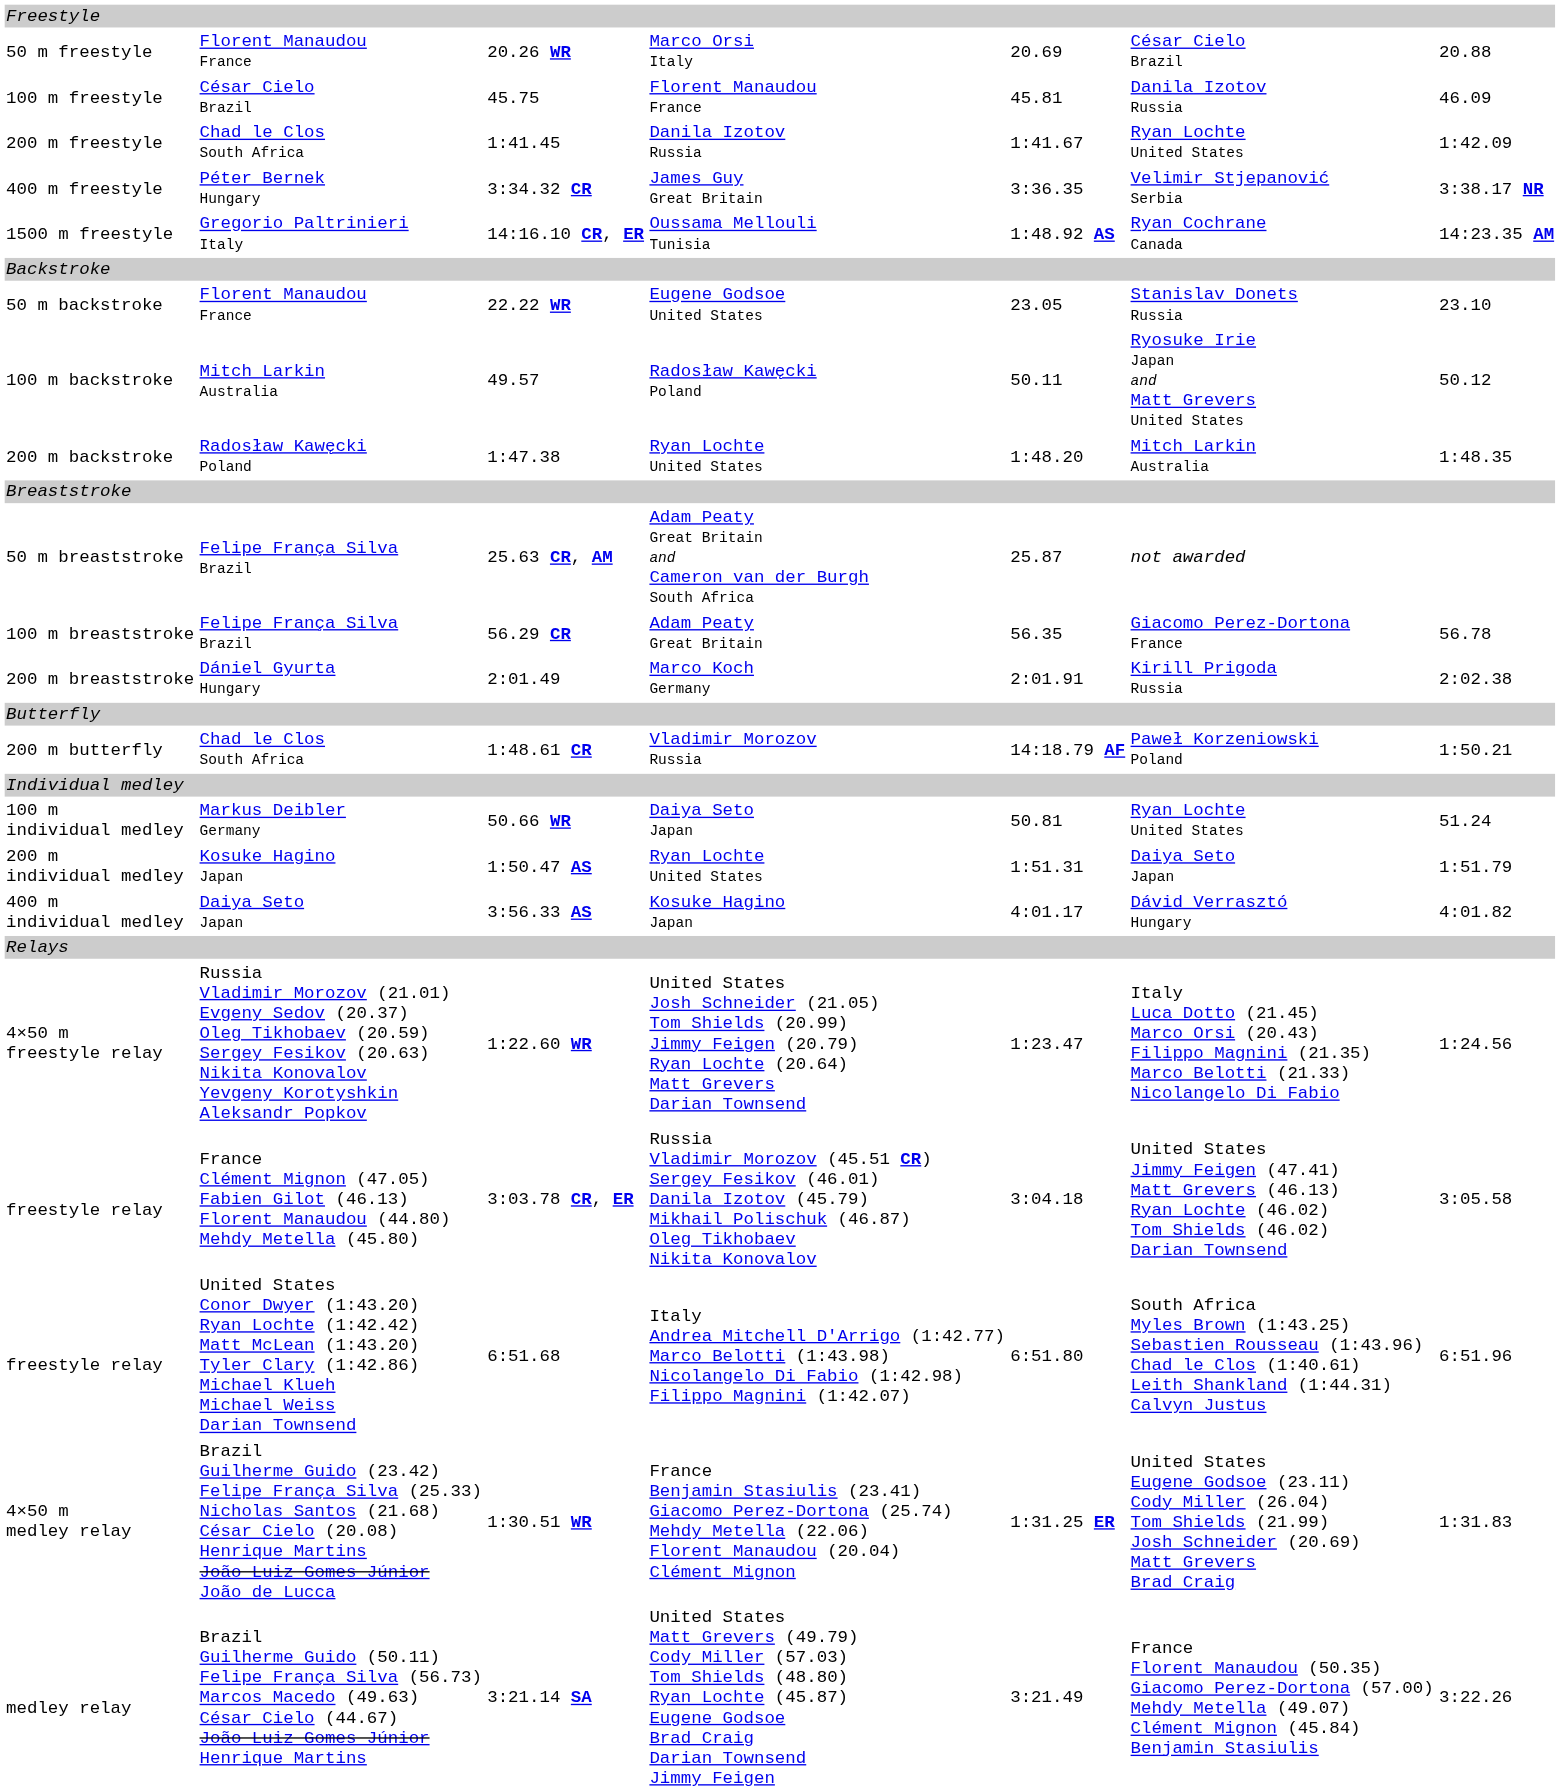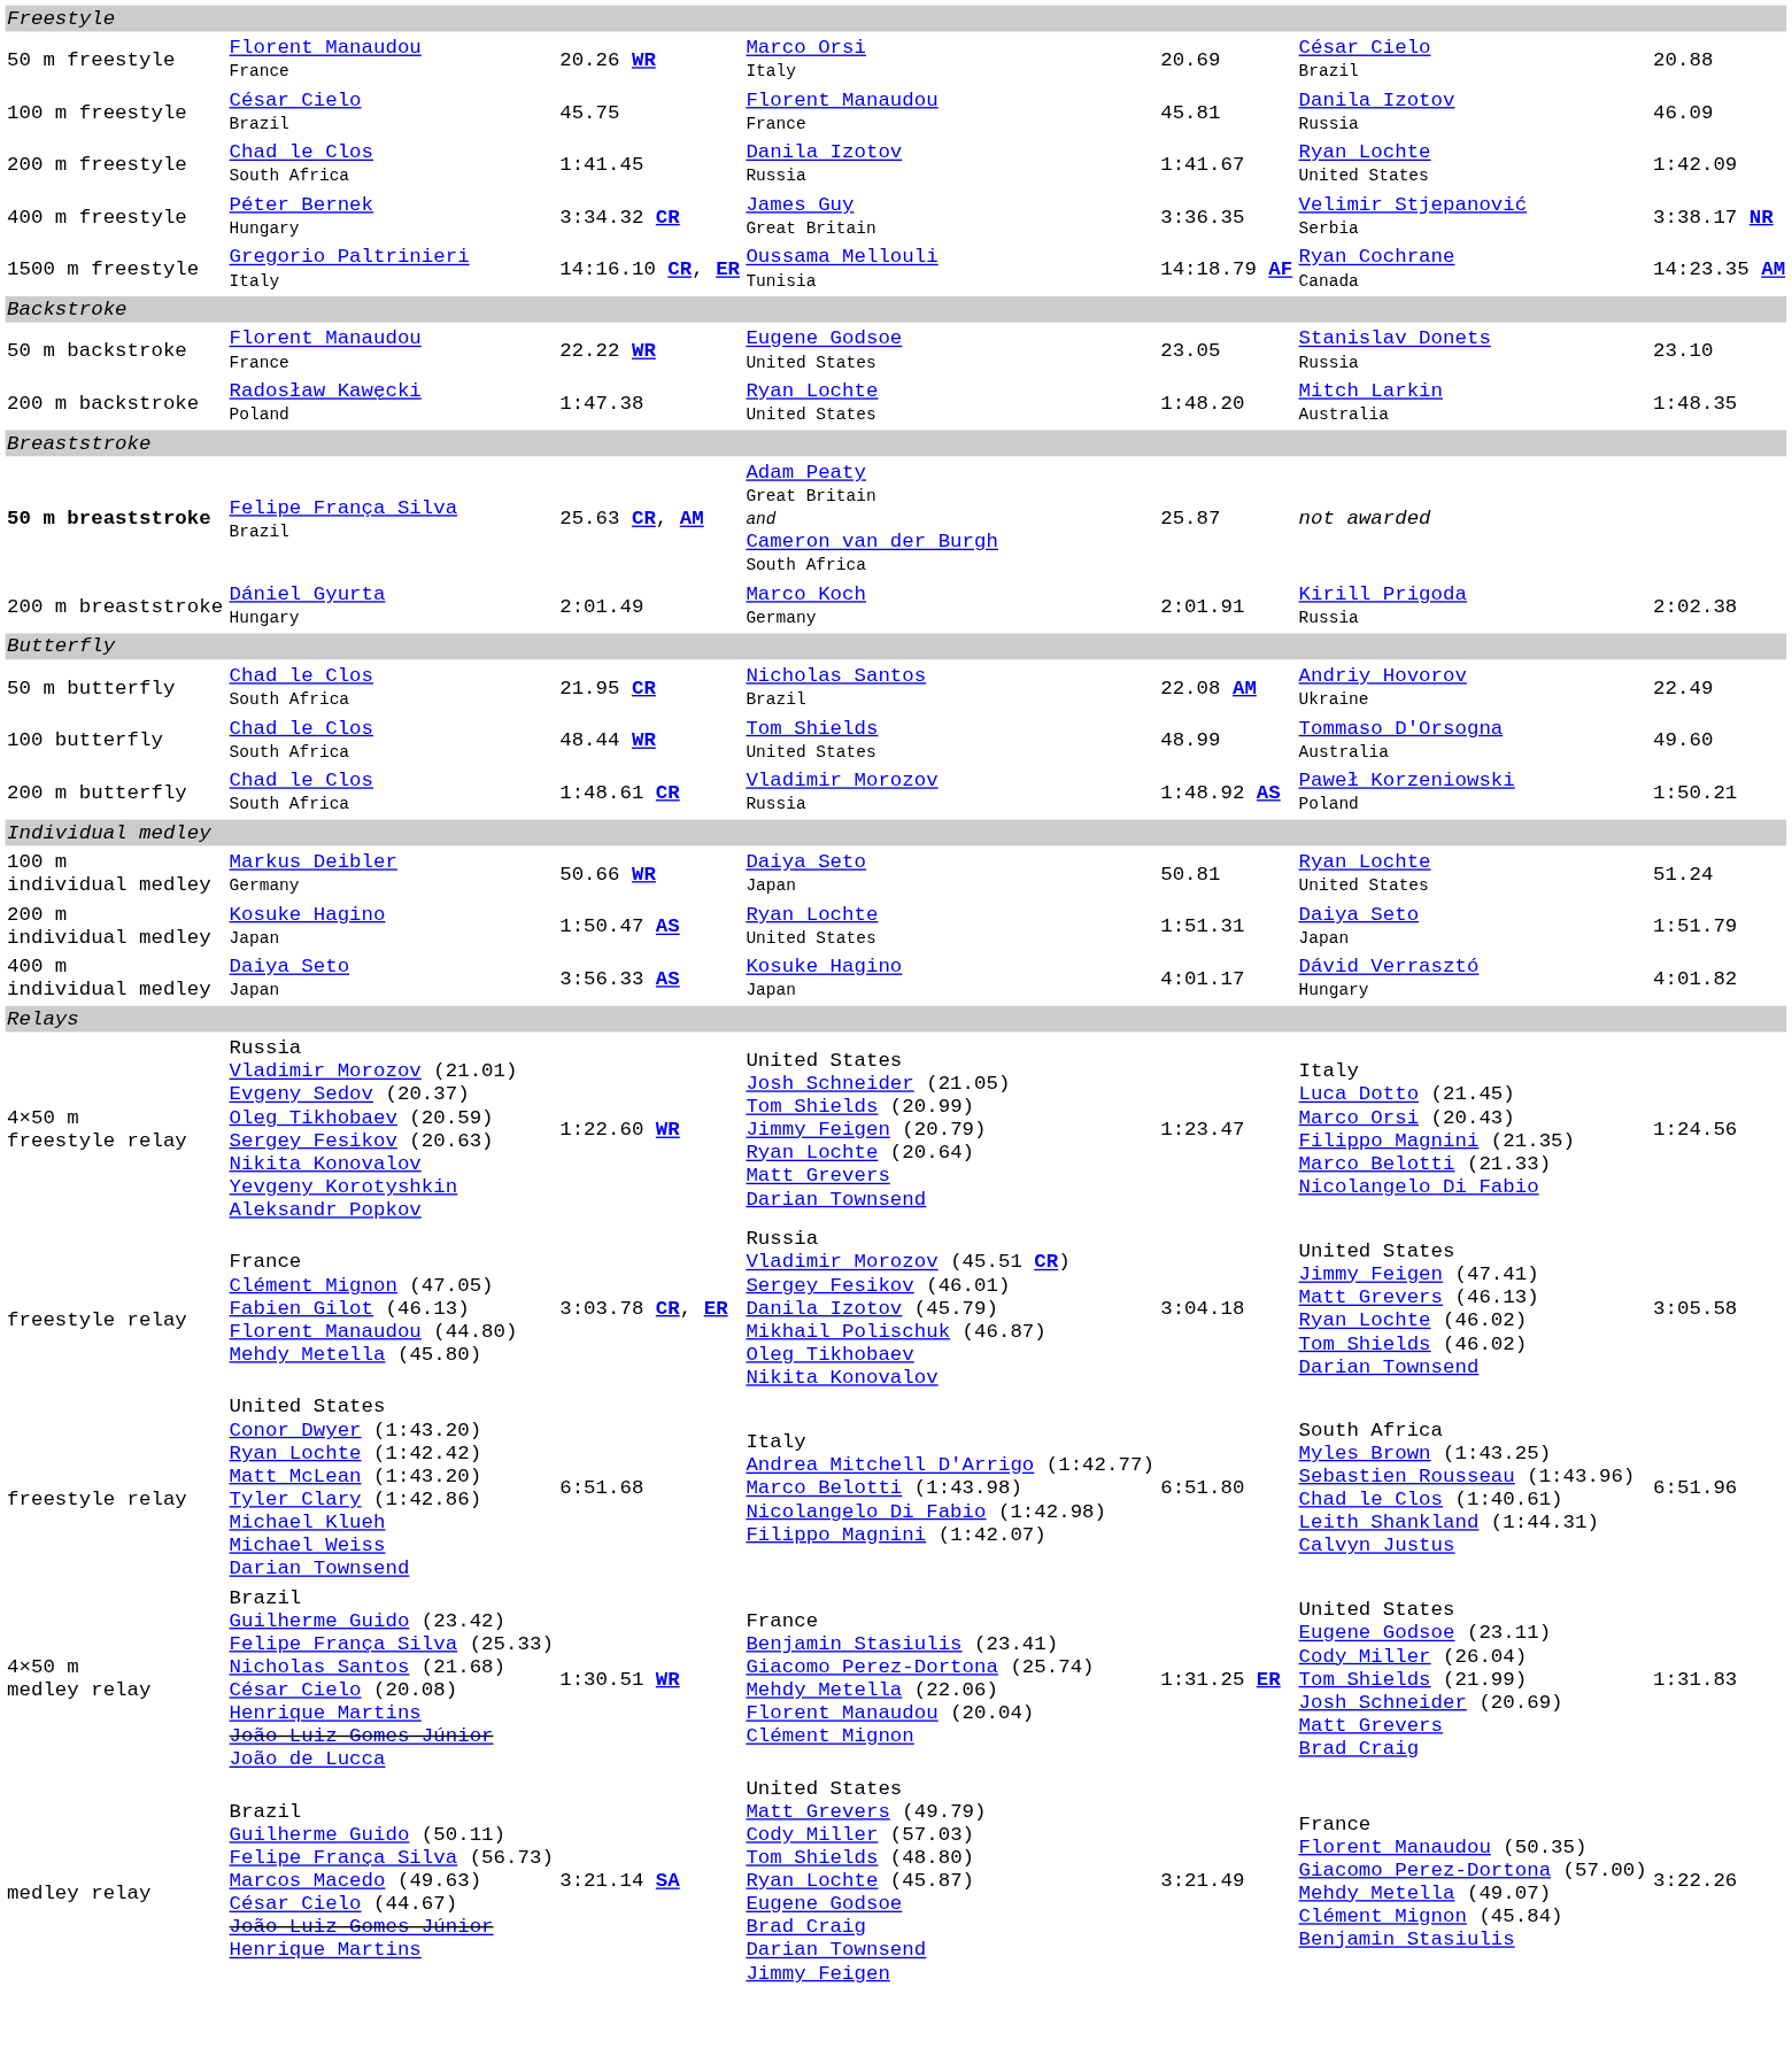 <table>
 <tr bgcolor="#cccccc">
 <td colspan=7><em>Freestyle</em></td>
 </tr>
 <tr>
 <td>50 m freestyle<br> </td>
 <td><a href='#'>Florent Manaudou</a> <small><br>  France </small></td>
 <td>20.26 <strong><a href='#'>WR</a></strong></td>
 <td><a href='#'>Marco Orsi</a> <small><br>  Italy </small></td>
 <td>20.69</td>
 <td><a href='#'>César Cielo</a> <small><br>  Brazil </small></td>
 <td>20.88</td>
 </tr>
 <tr>
 <td>100 m freestyle<br> </td>
 <td><a href='#'>César Cielo</a> <small><br>  Brazil </small></td>
 <td>45.75</td>
 <td><a href='#'>Florent Manaudou</a> <small><br>  France </small></td>
 <td>45.81</td>
 <td><a href='#'>Danila Izotov</a> <small><br>  Russia </small></td>
 <td>46.09</td>
 </tr>
 <tr>
 <td>200 m freestyle<br> </td>
 <td><a href='#'>Chad le Clos</a> <small><br>  South Africa </small></td>
 <td>1:41.45</td>
 <td><a href='#'>Danila Izotov</a> <small><br>  Russia </small></td>
 <td>1:41.67</td>
 <td><a href='#'>Ryan Lochte</a> <small><br>  United States </small></td>
 <td>1:42.09</td>
 </tr>
 <tr>
 <td>400 m freestyle<br>  </td>
 <td><a href='#'>Péter Bernek</a> <small><br>  Hungary </small></td>
 <td>3:34.32 <strong><a href='#'>CR</a></strong></td>
 <td><a href='#'>James Guy</a> <small><br>  Great Britain </small></td>
 <td>3:36.35</td>
 <td><a href='#'>Velimir Stjepanović</a> <small><br>  Serbia </small></td>
 <td>3:38.17 <strong><a href='#'>NR</a></strong></td>
 </tr>
 <tr>
 <td>1500 m freestyle<br>  </td>
 <td><a href='#'>Gregorio Paltrinieri</a> <small><br>  Italy </small></td>
 <td>14:16.10 <strong><a href='#'>CR</a></strong>, <strong><a href='#'>ER</a></strong></td>
 <td><a href='#'>Oussama Mellouli</a> <small><br>  Tunisia </small></td>
-<td>1:48.92 <strong><a href='#'>AS</a></strong></td>
+<td>14:18.79 <strong><a href='#'>AF</a></strong></td>
 <td><a href='#'>Ryan Cochrane</a> <small><br>  Canada </small></td>
 <td>14:23.35 <strong><a href='#'>AM</a></strong></td>
 </tr>
 <tr bgcolor="#cccccc">
 <td colspan=7><em>Backstroke</em></td>
 </tr>
 <tr>
 <td>50 m backstroke<br>  </td>
 <td><a href='#'>Florent Manaudou</a> <small><br>  France </small></td>
 <td>22.22 <strong><a href='#'>WR</a></strong></td>
 <td><a href='#'>Eugene Godsoe</a> <small><br>  United States </small></td>
 <td>23.05</td>
 <td><a href='#'>Stanislav Donets</a> <small><br>  Russia </small></td>
 <td>23.10</td>
 </tr>
 <tr>
-<td>100 m backstroke<br>  </td>
-<td><a href='#'>Mitch Larkin</a> <small><br>  Australia </small></td>
-<td>49.57</td>
-<td><a href='#'>Radosław Kawęcki</a> <small><br>  Poland </small></td>
-<td>50.11</td>
-<td><a href='#'>Ryosuke Irie</a> <small><br>  Japan <br> <em>and</em></small><br><a href='#'>Matt Grevers</a> <small><br>  United States </small></td>
-<td>50.12</td>
-</tr>
-<tr>
 <td>200 m backstroke<br>  </td>
 <td><a href='#'>Radosław Kawęcki</a> <small><br>  Poland </small></td>
 <td>1:47.38</td>
 <td><a href='#'>Ryan Lochte</a> <small><br>  United States </small></td>
 <td>1:48.20</td>
 <td><a href='#'>Mitch Larkin</a> <small><br>  Australia </small></td>
 <td>1:48.35</td>
 </tr>
 <tr bgcolor="#cccccc">
 <td colspan=7><em>Breaststroke</em></td>
 </tr>
 <tr>
-<td>50 m breaststroke<br>  </td>
+<td><strong>50 m breaststroke<br>  </strong></td>
 <td><a href='#'>Felipe França Silva</a> <small><br>  Brazil </small></td>
 <td>25.63 <strong><a href='#'>CR</a></strong>, <strong><a href='#'>AM</a></strong></td>
 <td><a href='#'>Adam Peaty</a> <small><br>  Great Britain <br> <em>and</em></small><br><a href='#'>Cameron van der Burgh</a> <small><br>  South Africa </small></td>
 <td>25.87</td>
 <td colspan=2><em>not awarded</em></td>
-</tr>
-<tr>
-<td>100 m breaststroke<br>  </td>
-<td><a href='#'>Felipe França Silva</a> <small><br>  Brazil </small></td>
-<td>56.29 <strong><a href='#'>CR</a></strong></td>
-<td><a href='#'>Adam Peaty</a> <small><br>  Great Britain </small></td>
-<td>56.35</td>
-<td><a href='#'>Giacomo Perez-Dortona</a> <small><br>  France </small></td>
-<td>56.78</td>
 </tr>
 <tr>
 <td>200 m breaststroke<br>  </td>
 <td><a href='#'>Dániel Gyurta</a> <small><br>  Hungary </small></td>
 <td>2:01.49</td>
 <td><a href='#'>Marco Koch</a> <small><br>  Germany </small></td>
 <td>2:01.91</td>
 <td><a href='#'>Kirill Prigoda</a> <small><br>  Russia </small></td>
 <td>2:02.38</td>
 </tr>
 <tr bgcolor="#cccccc">
 <td colspan=7><em>Butterfly</em></td>
 </tr>
 <tr>
+<td>50 m butterfly<br>  </td>
+<td><a href='#'>Chad le Clos</a> <small><br>  South Africa </small></td>
+<td>21.95 <strong><a href='#'>CR</a></strong></td>
+<td><a href='#'>Nicholas Santos</a> <small><br>  Brazil </small></td>
+<td>22.08 <strong><a href='#'>AM</a></strong></td>
+<td><a href='#'>Andriy Hovorov</a> <small><br>  Ukraine </small></td>
+<td>22.49</td>
+</tr>
+<tr>
+<td>100 butterfly<br>  </td>
+<td><a href='#'>Chad le Clos</a> <small><br>  South Africa </small></td>
+<td>48.44 <strong><a href='#'>WR</a></strong></td>
+<td><a href='#'>Tom Shields</a> <small><br>  United States </small></td>
+<td>48.99</td>
+<td><a href='#'>Tommaso D'Orsogna</a> <small><br>  Australia </small></td>
+<td>49.60</td>
+</tr>
+<tr>
 <td>200 m butterfly<br>  </td>
 <td><a href='#'>Chad le Clos</a> <small><br>  South Africa </small></td>
 <td>1:48.61 <strong><a href='#'>CR</a></strong></td>
 <td><a href='#'>Vladimir Morozov</a> <small><br>  Russia </small></td>
-<td>14:18.79 <strong><a href='#'>AF</a></strong></td>
+<td>1:48.92 <strong><a href='#'>AS</a></strong></td>
 <td><a href='#'>Paweł Korzeniowski</a> <small><br>  Poland </small></td>
 <td>1:50.21</td>
 </tr>
 <tr bgcolor="#cccccc">
 <td colspan=7><em>Individual medley</em></td>
 </tr>
 <tr>
 <td>100 m<br>individual medley<br>  </td>
 <td><a href='#'>Markus Deibler</a> <small><br>  Germany </small></td>
 <td>50.66 <strong><a href='#'>WR</a></strong></td>
 <td><a href='#'>Daiya Seto</a> <small><br>  Japan </small></td>
 <td>50.81</td>
 <td><a href='#'>Ryan Lochte</a> <small><br>  United States </small></td>
 <td>51.24</td>
 </tr>
 <tr>
 <td>200 m<br>individual medley<br>  </td>
 <td><a href='#'>Kosuke Hagino</a> <small><br>  Japan </small></td>
 <td>1:50.47 <strong><a href='#'>AS</a></strong></td>
 <td><a href='#'>Ryan Lochte</a> <small><br>  United States </small></td>
 <td>1:51.31</td>
 <td><a href='#'>Daiya Seto</a> <small><br>  Japan </small></td>
 <td>1:51.79</td>
 </tr>
 <tr>
 <td>400 m<br>individual medley<br>  </td>
 <td><a href='#'>Daiya Seto</a> <small><br>  Japan </small></td>
 <td>3:56.33 <strong><a href='#'>AS</a></strong></td>
 <td><a href='#'>Kosuke Hagino</a> <small><br>  Japan </small></td>
 <td>4:01.17</td>
 <td><a href='#'>Dávid Verrasztó</a> <small><br>  Hungary </small></td>
 <td>4:01.82</td>
 </tr>
 <tr bgcolor="#cccccc">
 <td colspan=7><em>Relays</em></td>
 </tr>
 <tr>
 <td>4×50 m<br>freestyle relay<br> </td>
 <td> Russia<br><a href='#'>Vladimir Morozov</a> (21.01)<br><a href='#'>Evgeny Sedov</a> (20.37)<br><a href='#'>Oleg Tikhobaev</a> (20.59)<br><a href='#'>Sergey Fesikov</a> (20.63)<br><a href='#'>Nikita Konovalov</a><br><a href='#'>Yevgeny Korotyshkin</a><br><a href='#'>Aleksandr Popkov</a></td>
 <td>1:22.60 <strong><a href='#'>WR</a></strong></td>
 <td> United States<br><a href='#'>Josh Schneider</a> (21.05)<br><a href='#'>Tom Shields</a> (20.99)<br><a href='#'>Jimmy Feigen</a> (20.79)<br><a href='#'>Ryan Lochte</a> (20.64)<br><a href='#'>Matt Grevers</a><br><a href='#'>Darian Townsend</a></td>
 <td>1:23.47</td>
 <td> Italy<br><a href='#'>Luca Dotto</a> (21.45)<br><a href='#'>Marco Orsi</a> (20.43)<br><a href='#'>Filippo Magnini</a> (21.35)<br><a href='#'>Marco Belotti</a> (21.33)<br><a href='#'>Nicolangelo Di Fabio</a></td>
 <td>1:24.56</td>
 </tr>
 <tr>
 <td><br>freestyle relay<br> </td>
 <td> France<br><a href='#'>Clément Mignon</a> (47.05)<br><a href='#'>Fabien Gilot</a> (46.13)<br><a href='#'>Florent Manaudou</a> (44.80)<br><a href='#'>Mehdy Metella</a> (45.80)</td>
 <td>3:03.78 <strong><a href='#'>CR</a></strong>, <strong><a href='#'>ER</a></strong></td>
 <td> Russia<br><a href='#'>Vladimir Morozov</a> (45.51 <strong><a href='#'>CR</a></strong>)<br><a href='#'>Sergey Fesikov</a> (46.01)<br><a href='#'>Danila Izotov</a> (45.79)<br><a href='#'>Mikhail Polischuk</a> (46.87)<br><a href='#'>Oleg Tikhobaev</a><br><a href='#'>Nikita Konovalov</a></td>
 <td>3:04.18</td>
 <td> United States<br><a href='#'>Jimmy Feigen</a> (47.41)<br><a href='#'>Matt Grevers</a> (46.13)<br><a href='#'>Ryan Lochte</a> (46.02)<br><a href='#'>Tom Shields</a> (46.02)<br><a href='#'>Darian Townsend</a></td>
 <td>3:05.58</td>
 </tr>
 <tr>
 <td><br>freestyle relay<br> </td>
 <td> United States<br><a href='#'>Conor Dwyer</a> (1:43.20)<br><a href='#'>Ryan Lochte</a> (1:42.42)<br><a href='#'>Matt McLean</a> (1:43.20)<br><a href='#'>Tyler Clary</a> (1:42.86)<br><a href='#'>Michael Klueh</a><br><a href='#'>Michael Weiss</a><br><a href='#'>Darian Townsend</a></td>
 <td>6:51.68</td>
 <td> Italy<br><a href='#'>Andrea Mitchell D'Arrigo</a> (1:42.77)<br><a href='#'>Marco Belotti</a> (1:43.98)<br><a href='#'>Nicolangelo Di Fabio</a> (1:42.98)<br><a href='#'>Filippo Magnini</a> (1:42.07)</td>
 <td>6:51.80</td>
 <td> South Africa<br><a href='#'>Myles Brown</a> (1:43.25)<br><a href='#'>Sebastien Rousseau</a> (1:43.96)<br><a href='#'>Chad le Clos</a> (1:40.61)<br><a href='#'>Leith Shankland</a> (1:44.31)<br><a href='#'>Calvyn Justus</a></td>
 <td>6:51.96</td>
 </tr>
 <tr>
 <td>4×50 m<br>medley relay<br> </td>
 <td> Brazil<br><a href='#'>Guilherme Guido</a> (23.42)<br><a href='#'>Felipe França Silva</a> (25.33)<br><a href='#'>Nicholas Santos</a> (21.68)<br><a href='#'>César Cielo</a> (20.08)<br><a href='#'>Henrique Martins</a><br><del><a href='#'>João Luiz Gomes Júnior</a></del><br><a href='#'>João de Lucca</a></td>
 <td>1:30.51 <strong><a href='#'>WR</a></strong></td>
 <td> France<br><a href='#'>Benjamin Stasiulis</a> (23.41)<br><a href='#'>Giacomo Perez-Dortona</a> (25.74)<br><a href='#'>Mehdy Metella</a> (22.06)<br><a href='#'>Florent Manaudou</a> (20.04)<br><a href='#'>Clément Mignon</a></td>
 <td>1:31.25 <strong><a href='#'>ER</a></strong></td>
 <td> United States<br><a href='#'>Eugene Godsoe</a> (23.11)<br><a href='#'>Cody Miller</a> (26.04)<br><a href='#'>Tom Shields</a> (21.99)<br><a href='#'>Josh Schneider</a> (20.69)<br><a href='#'>Matt Grevers</a><br><a href='#'>Brad Craig</a></td>
 <td>1:31.83</td>
 </tr>
 <tr>
 <td><br>medley relay<br> </td>
 <td> Brazil<br><a href='#'>Guilherme Guido</a> (50.11)<br><a href='#'>Felipe França Silva</a> (56.73)<br><a href='#'>Marcos Macedo</a> (49.63)<br><a href='#'>César Cielo</a> (44.67)<br><del><a href='#'>João Luiz Gomes Júnior</a></del><br><a href='#'>Henrique Martins</a></td>
 <td>3:21.14 <strong><a href='#'>SA</a></strong></td>
 <td> United States<br><a href='#'>Matt Grevers</a> (49.79)<br><a href='#'>Cody Miller</a> (57.03)<br><a href='#'>Tom Shields</a> (48.80)<br><a href='#'>Ryan Lochte</a> (45.87)<br><a href='#'>Eugene Godsoe</a><br><a href='#'>Brad Craig</a><br><a href='#'>Darian Townsend</a><br><a href='#'>Jimmy Feigen</a></td>
 <td>3:21.49</td>
 <td> France<br><a href='#'>Florent Manaudou</a> (50.35)<br><a href='#'>Giacomo Perez-Dortona</a> (57.00)<br><a href='#'>Mehdy Metella</a> (49.07)<br><a href='#'>Clément Mignon</a> (45.84)<br><a href='#'>Benjamin Stasiulis</a></td>
 <td>3:22.26</td>
 </tr>
 </table>
